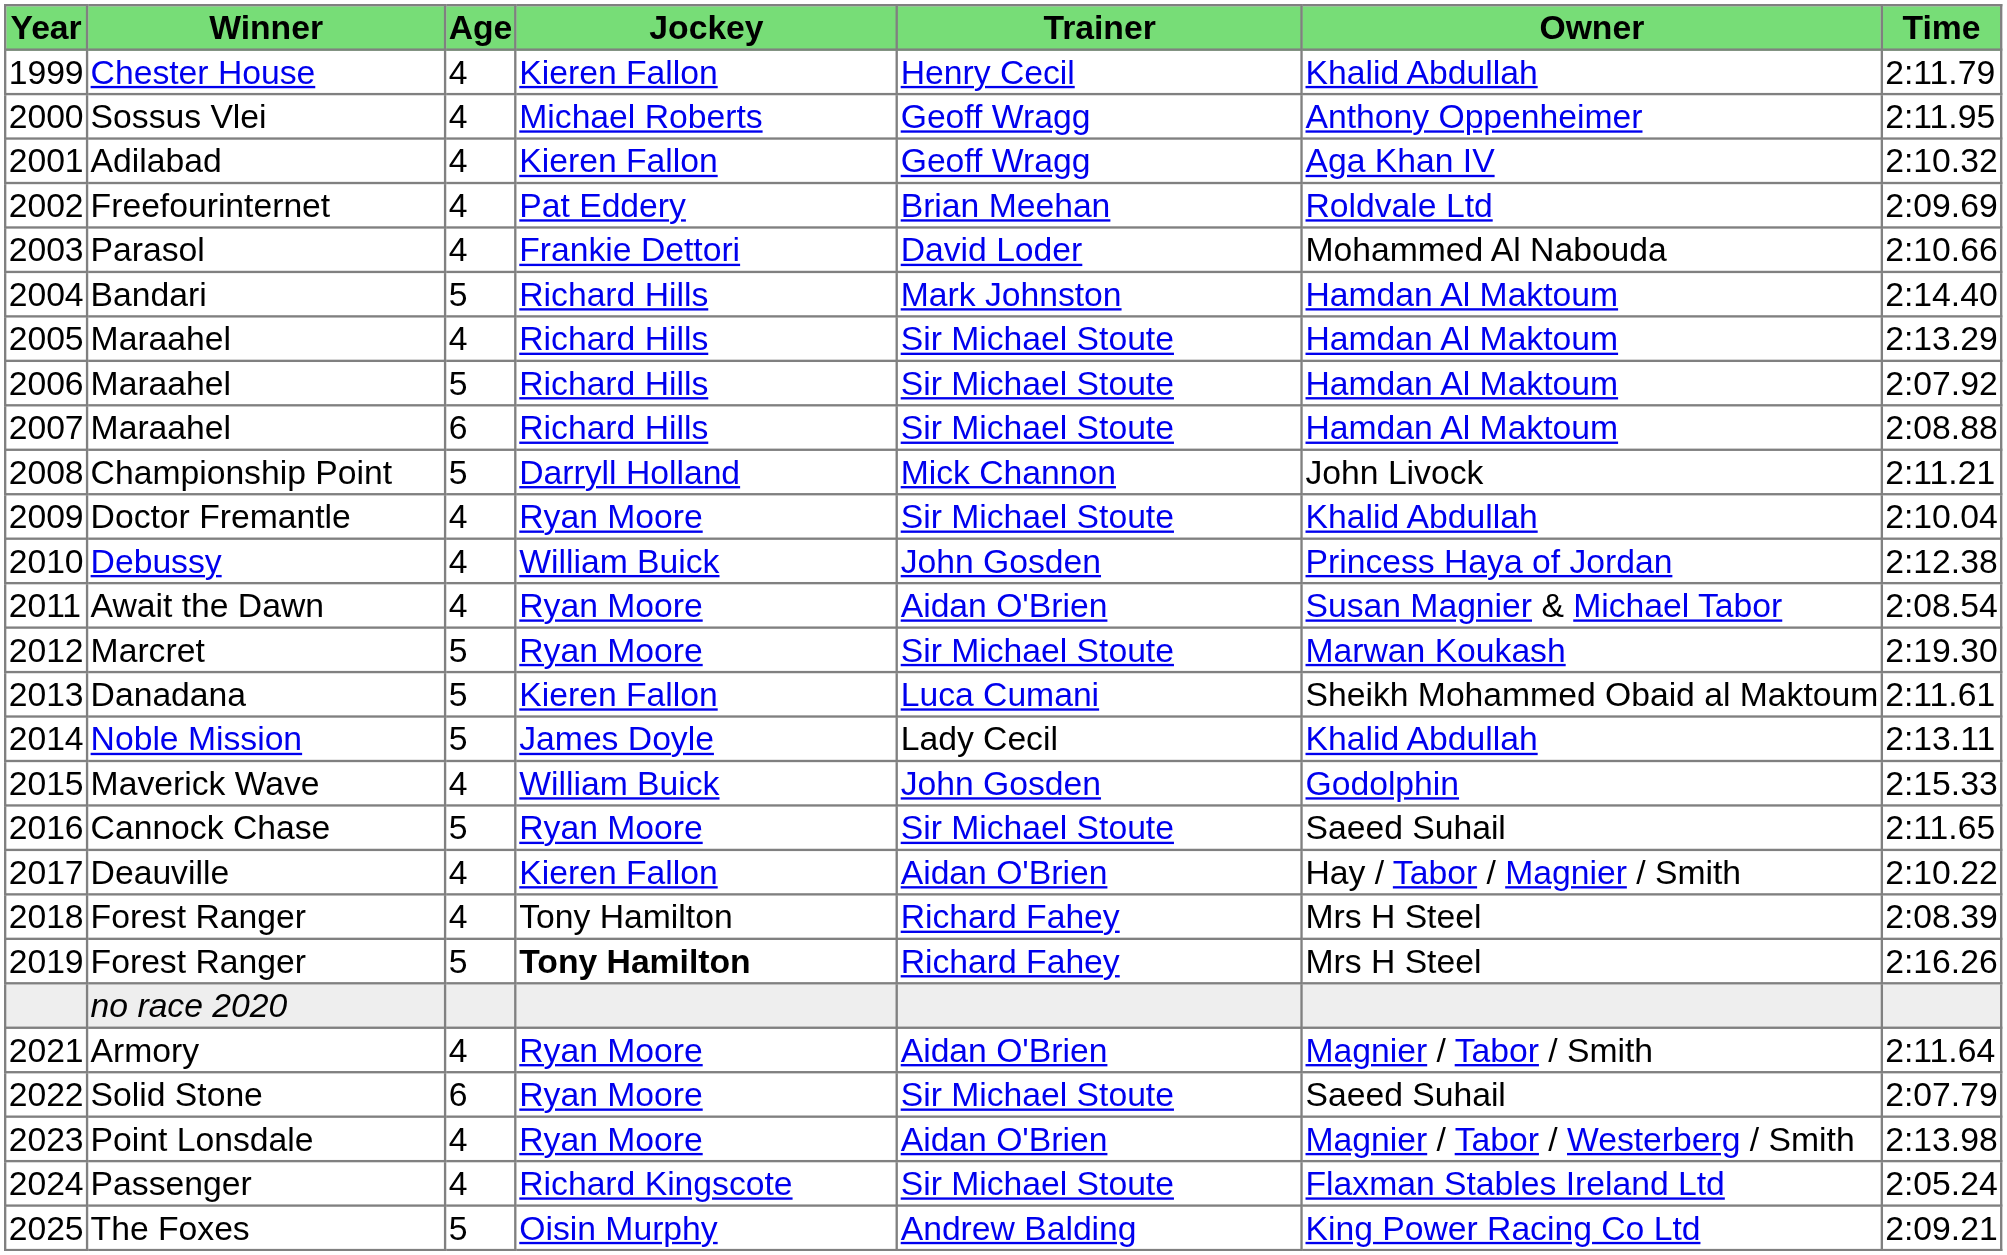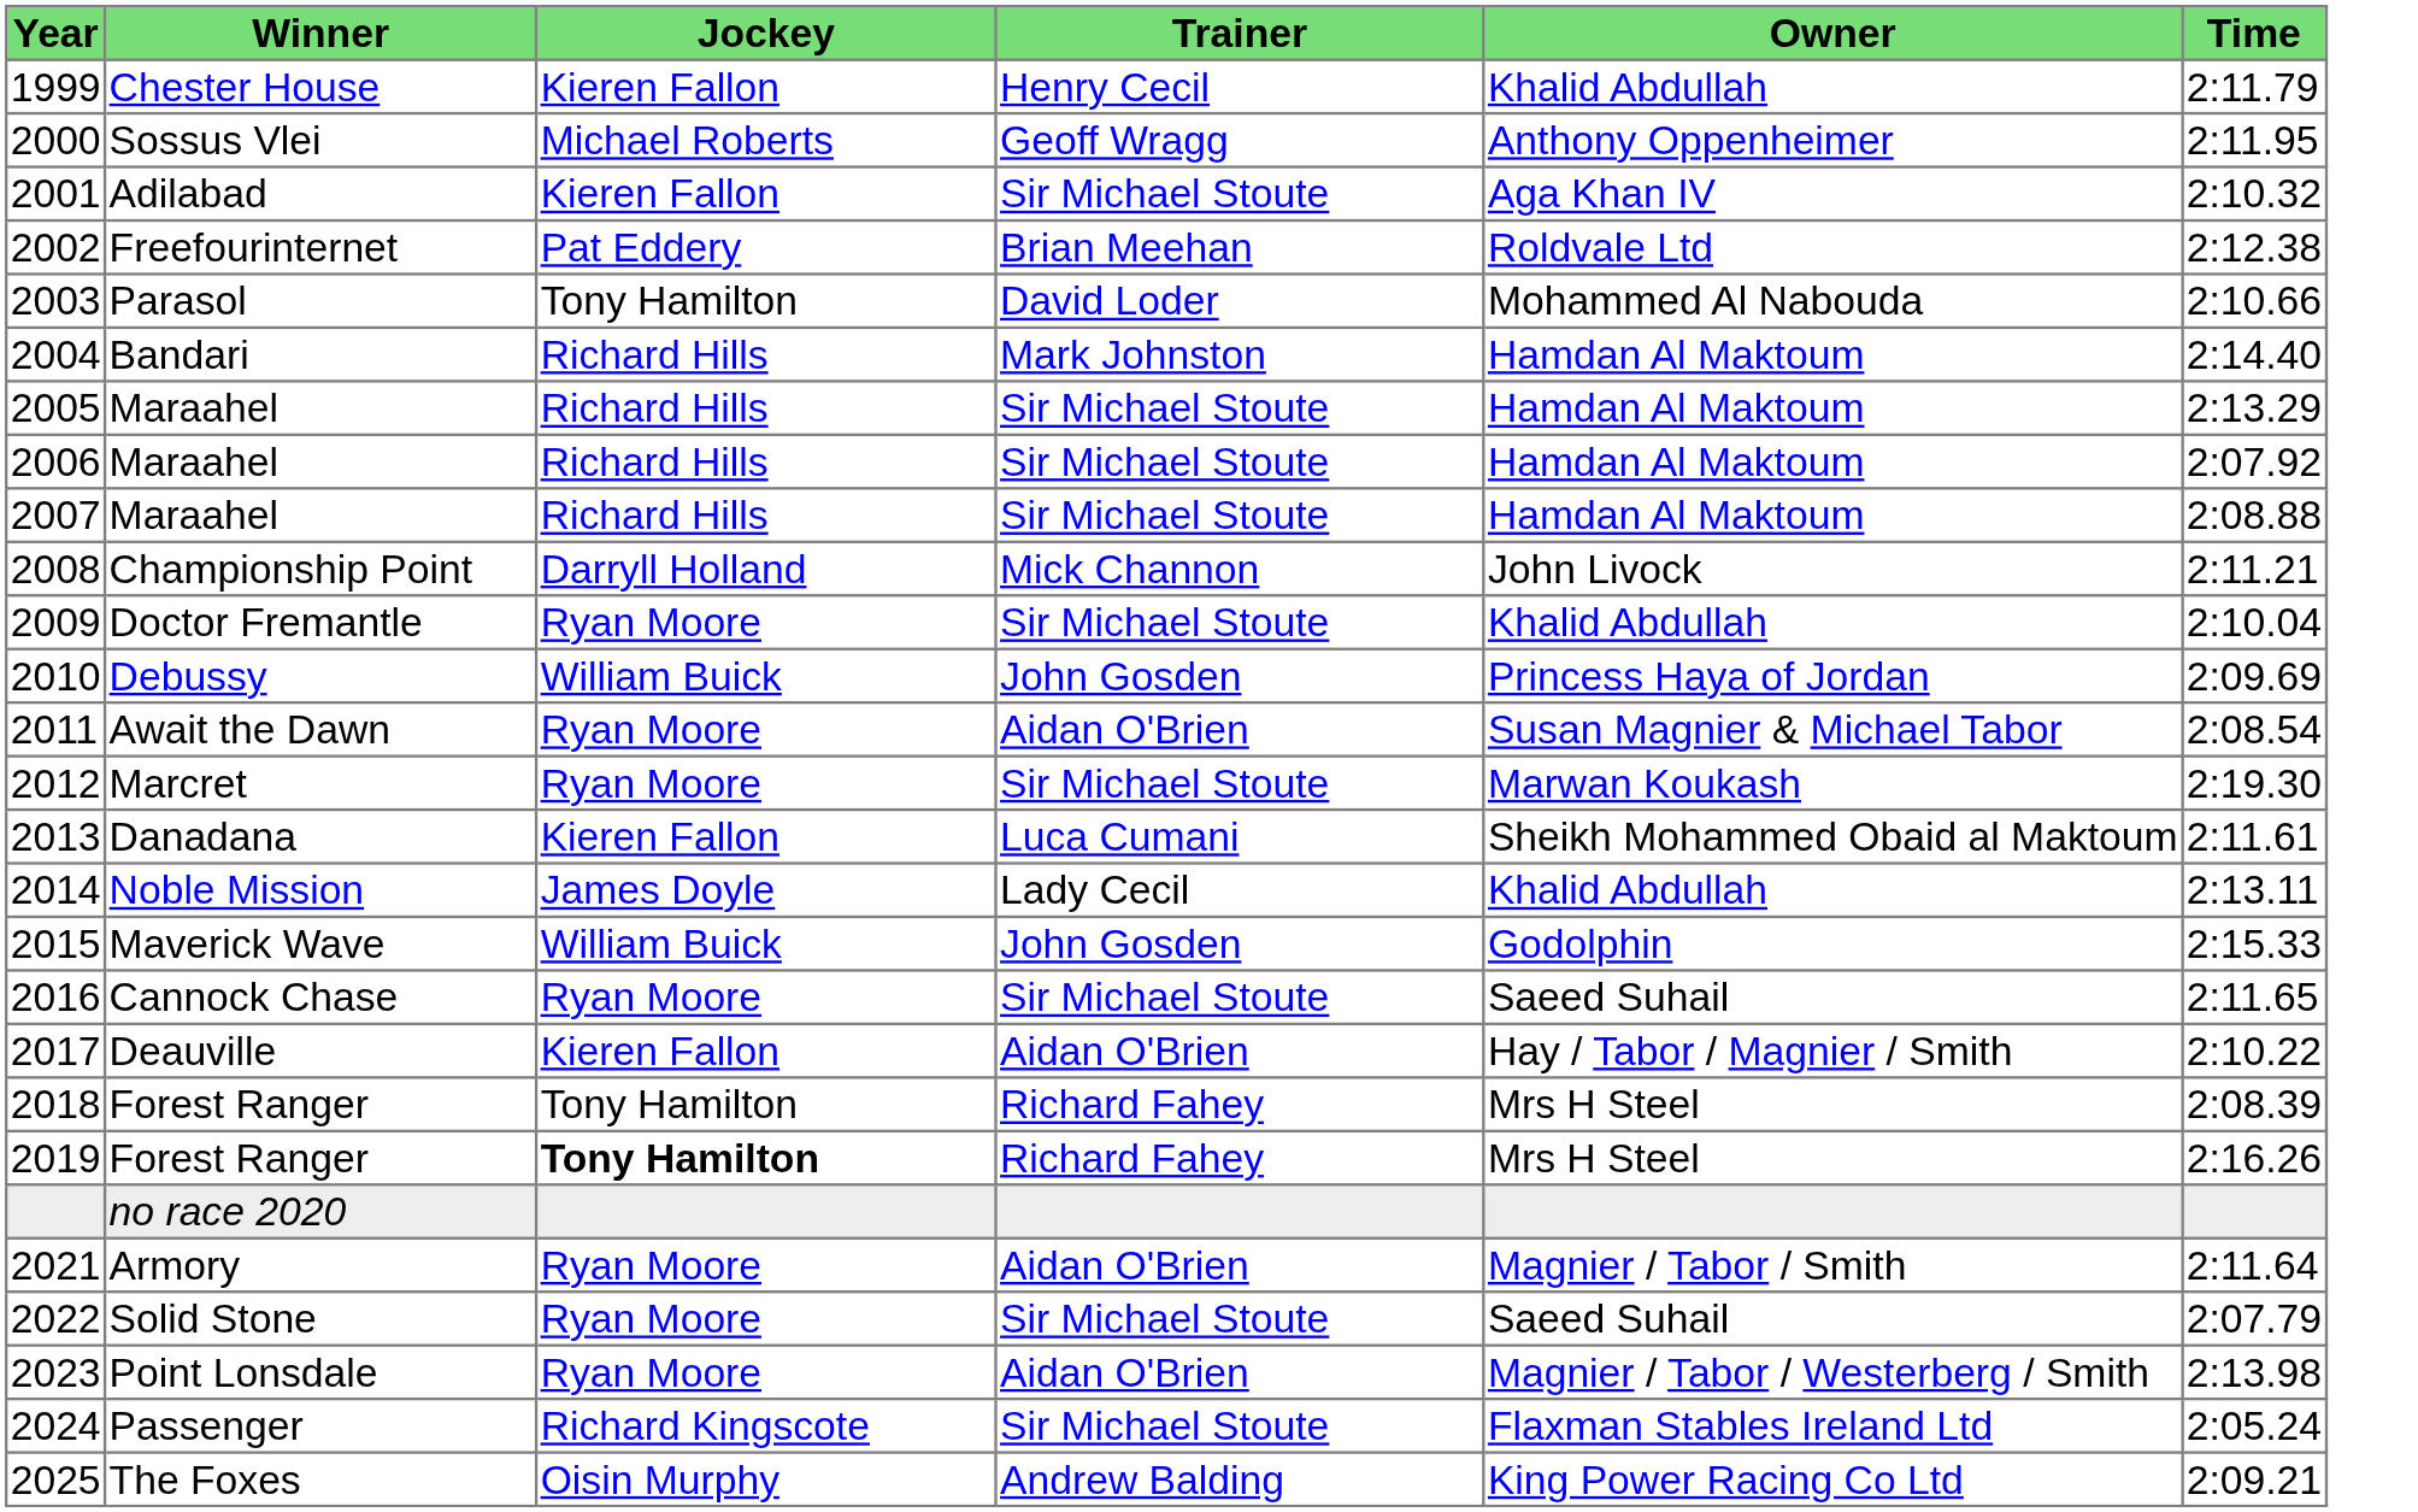 <table class = "sortable" | border="1" style="border-collapse: collapse; font-size:90%">
 <tr bgcolor="#77dd77" align="center">
 <th>Year</th>
 <th>Winner</th>
-<th>Age</th>
 <th>Jockey</th>
 <th>Trainer</th>
 <th>Owner</th>
 <th>Time</th>
 </tr>
 <tr>
 <td>1999</td>
 <td width=150px><a href='#'>Chester House</a></td>
-<td>4</td>
 <td width=160px><a href='#'>Kieren Fallon</a></td>
 <td width=170px><a href='#'>Henry Cecil</a></td>
 <td><a href='#'>Khalid Abdullah</a></td>
 <td>2:11.79</td>
 </tr>
 <tr>
 <td>2000</td>
 <td>Sossus Vlei</td>
-<td>4</td>
 <td><a href='#'>Michael Roberts</a></td>
 <td><a href='#'>Geoff Wragg</a></td>
 <td><a href='#'>Anthony Oppenheimer</a></td>
 <td>2:11.95</td>
 </tr>
 <tr>
 <td>2001</td>
 <td>Adilabad</td>
-<td>4</td>
 <td><a href='#'>Kieren Fallon</a></td>
-<td><a href='#'>Geoff Wragg</a></td>
+<td><a href='#'>Sir Michael Stoute</a></td>
 <td><a href='#'>Aga Khan IV</a></td>
 <td>2:10.32</td>
 </tr>
 <tr>
 <td>2002</td>
 <td>Freefourinternet</td>
-<td>4</td>
 <td><a href='#'>Pat Eddery</a></td>
 <td><a href='#'>Brian Meehan</a></td>
 <td><a href='#'>Roldvale Ltd</a></td>
-<td>2:09.69</td>
+<td>2:12.38</td>
 </tr>
 <tr>
 <td>2003</td>
 <td>Parasol</td>
-<td>4</td>
-<td><a href='#'>Frankie Dettori</a></td>
+<td>Tony Hamilton</td>
 <td><a href='#'>David Loder</a></td>
 <td>Mohammed Al Nabouda</td>
 <td>2:10.66</td>
 </tr>
 <tr>
 <td>2004</td>
 <td>Bandari</td>
-<td>5</td>
 <td><a href='#'>Richard Hills</a></td>
 <td><a href='#'>Mark Johnston</a></td>
 <td><a href='#'>Hamdan Al Maktoum</a></td>
 <td>2:14.40</td>
 </tr>
 <tr>
 <td>2005</td>
 <td>Maraahel</td>
-<td>4</td>
 <td><a href='#'>Richard Hills</a></td>
 <td><a href='#'>Sir Michael Stoute</a></td>
 <td><a href='#'>Hamdan Al Maktoum</a></td>
 <td>2:13.29</td>
 </tr>
 <tr>
 <td>2006</td>
 <td>Maraahel</td>
-<td>5</td>
 <td><a href='#'>Richard Hills</a></td>
 <td><a href='#'>Sir Michael Stoute</a></td>
 <td><a href='#'>Hamdan Al Maktoum</a></td>
 <td>2:07.92</td>
 </tr>
 <tr>
 <td>2007</td>
 <td>Maraahel</td>
-<td>6</td>
 <td><a href='#'>Richard Hills</a></td>
 <td><a href='#'>Sir Michael Stoute</a></td>
 <td><a href='#'>Hamdan Al Maktoum</a></td>
 <td>2:08.88</td>
 </tr>
 <tr>
 <td>2008</td>
 <td>Championship Point</td>
-<td>5</td>
 <td><a href='#'>Darryll Holland</a></td>
 <td><a href='#'>Mick Channon</a></td>
 <td>John Livock</td>
 <td>2:11.21</td>
 </tr>
 <tr>
 <td>2009</td>
 <td>Doctor Fremantle</td>
-<td>4</td>
 <td><a href='#'>Ryan Moore</a></td>
 <td><a href='#'>Sir Michael Stoute</a></td>
 <td><a href='#'>Khalid Abdullah</a></td>
 <td>2:10.04</td>
 </tr>
 <tr>
 <td>2010</td>
 <td><a href='#'>Debussy</a></td>
-<td>4</td>
 <td><a href='#'>William Buick</a></td>
 <td><a href='#'>John Gosden</a></td>
 <td><a href='#'>Princess Haya of Jordan</a></td>
-<td>2:12.38</td>
+<td>2:09.69</td>
 </tr>
 <tr>
 <td>2011</td>
 <td>Await the Dawn</td>
-<td>4</td>
 <td><a href='#'>Ryan Moore</a></td>
 <td><a href='#'>Aidan O'Brien</a></td>
 <td><a href='#'>Susan Magnier</a> & <a href='#'>Michael Tabor</a></td>
 <td>2:08.54</td>
 </tr>
 <tr>
 <td>2012</td>
 <td>Marcret</td>
-<td>5</td>
 <td><a href='#'>Ryan Moore</a></td>
 <td><a href='#'>Sir Michael Stoute</a></td>
 <td><a href='#'>Marwan Koukash</a></td>
 <td>2:19.30</td>
 </tr>
 <tr>
 <td>2013</td>
 <td>Danadana</td>
-<td>5</td>
 <td><a href='#'>Kieren Fallon</a></td>
 <td><a href='#'>Luca Cumani</a></td>
 <td>Sheikh Mohammed Obaid al Maktoum</td>
 <td>2:11.61</td>
 </tr>
 <tr>
 <td>2014</td>
 <td><a href='#'>Noble Mission</a></td>
-<td>5</td>
 <td><a href='#'>James Doyle</a></td>
 <td>Lady Cecil</td>
 <td><a href='#'>Khalid Abdullah</a></td>
 <td>2:13.11</td>
 </tr>
 <tr>
 <td>2015</td>
 <td>Maverick Wave</td>
-<td>4</td>
 <td><a href='#'>William Buick</a></td>
 <td><a href='#'>John Gosden</a></td>
 <td><a href='#'>Godolphin</a></td>
 <td>2:15.33</td>
 </tr>
 <tr>
 <td>2016</td>
 <td>Cannock Chase</td>
-<td>5</td>
 <td><a href='#'>Ryan Moore</a></td>
 <td><a href='#'>Sir Michael Stoute</a></td>
 <td>Saeed Suhail</td>
 <td>2:11.65</td>
 </tr>
 <tr>
 <td>2017</td>
 <td>Deauville</td>
-<td>4</td>
 <td width=160px><a href='#'>Kieren Fallon</a></td>
 <td><a href='#'>Aidan O'Brien</a></td>
 <td>Hay  / <a href='#'>Tabor</a> / <a href='#'>Magnier</a> / Smith </td>
 <td>2:10.22</td>
 </tr>
 <tr>
 <td>2018</td>
 <td>Forest Ranger</td>
-<td>4</td>
 <td>Tony Hamilton</td>
 <td><a href='#'>Richard Fahey</a></td>
 <td>Mrs H Steel</td>
 <td>2:08.39</td>
 </tr>
 <tr>
 <td>2019</td>
 <td>Forest Ranger</td>
-<td>5</td>
 <td><strong>Tony Hamilton</strong></td>
 <td><a href='#'>Richard Fahey</a></td>
 <td>Mrs H Steel</td>
 <td>2:16.26</td>
 </tr>
 <tr bgcolor="#eeeeee">
 <td data-sort-value="2020"></td>
 <td><em>no race 2020</em> </td>
 <td></td>
 <td></td>
 <td></td>
 <td></td>
-<td></td>
 </tr>
 <tr>
 <td>2021</td>
 <td>Armory</td>
-<td>4</td>
 <td><a href='#'>Ryan Moore</a></td>
 <td><a href='#'>Aidan O'Brien</a></td>
 <td><a href='#'>Magnier</a> / <a href='#'>Tabor</a> / Smith </td>
 <td>2:11.64</td>
 </tr>
 <tr>
 <td>2022</td>
 <td>Solid Stone</td>
-<td>6</td>
 <td><a href='#'>Ryan Moore</a></td>
 <td><a href='#'>Sir Michael Stoute</a></td>
 <td>Saeed Suhail</td>
 <td>2:07.79</td>
 </tr>
 <tr>
 <td>2023</td>
 <td>Point Lonsdale</td>
-<td>4</td>
 <td><a href='#'>Ryan Moore</a></td>
 <td><a href='#'>Aidan O'Brien</a></td>
 <td><a href='#'>Magnier</a> / <a href='#'>Tabor</a> / <a href='#'>Westerberg</a> / Smith </td>
 <td>2:13.98</td>
 </tr>
 <tr>
 <td>2024</td>
 <td>Passenger</td>
-<td>4</td>
 <td><a href='#'>Richard Kingscote</a></td>
 <td><a href='#'>Sir Michael Stoute</a></td>
 <td><a href='#'>Flaxman Stables Ireland Ltd</a></td>
 <td>2:05.24</td>
 </tr>
 <tr>
 <td>2025</td>
 <td>The Foxes</td>
-<td>5</td>
 <td><a href='#'>Oisin Murphy</a></td>
 <td><a href='#'>Andrew Balding</a></td>
 <td><a href='#'>King Power Racing Co Ltd</a></td>
 <td>2:09.21</td>
 </tr>
 </table>
